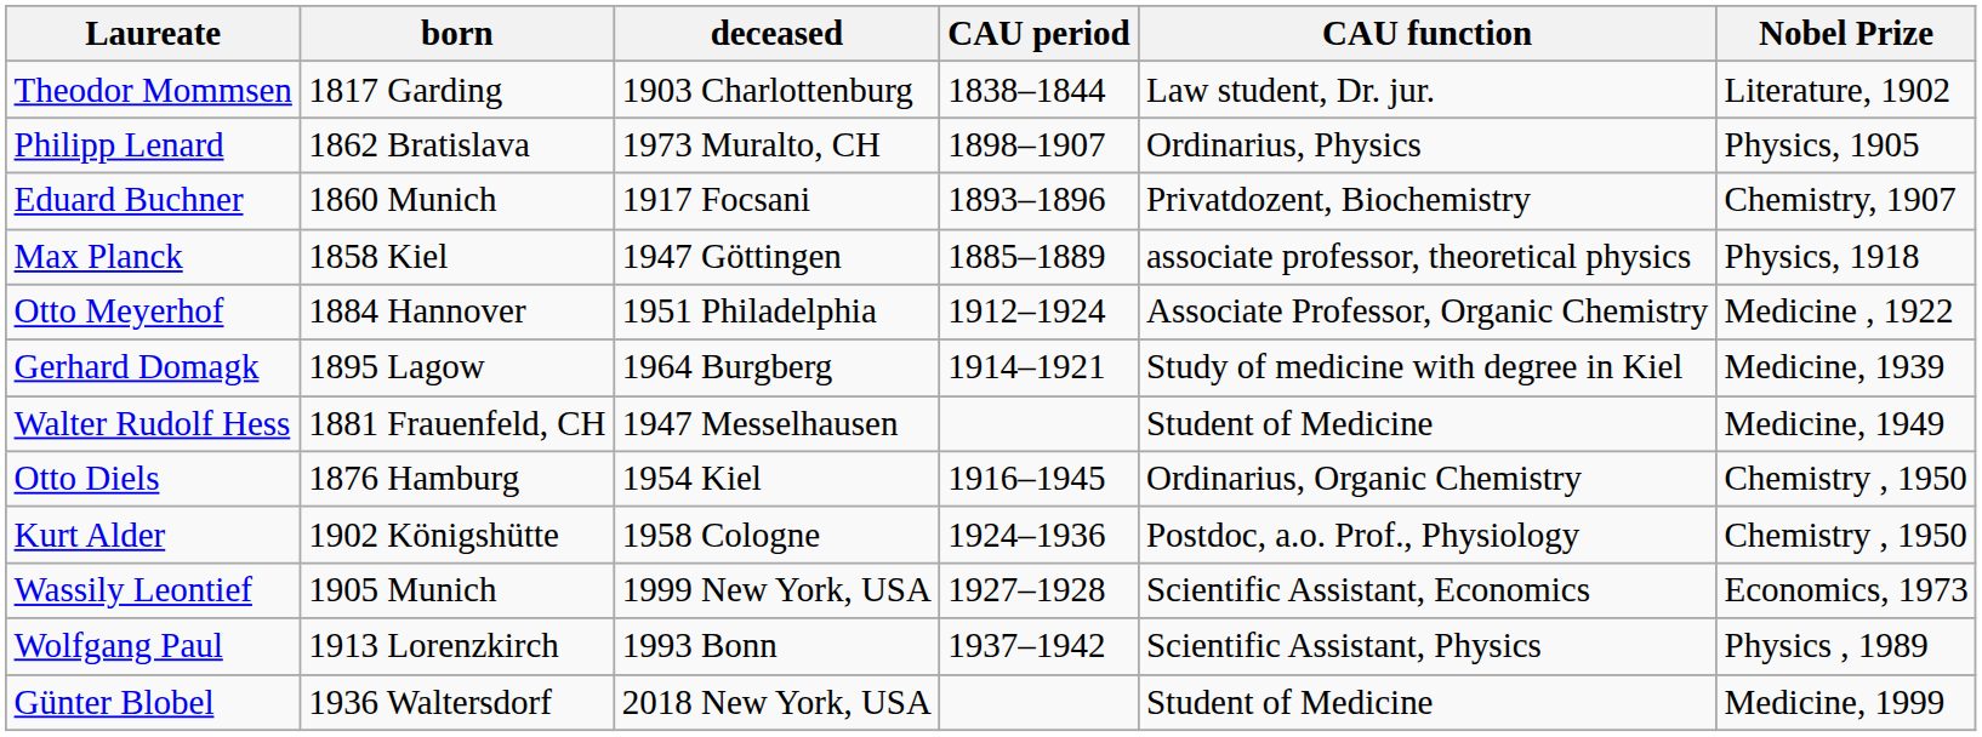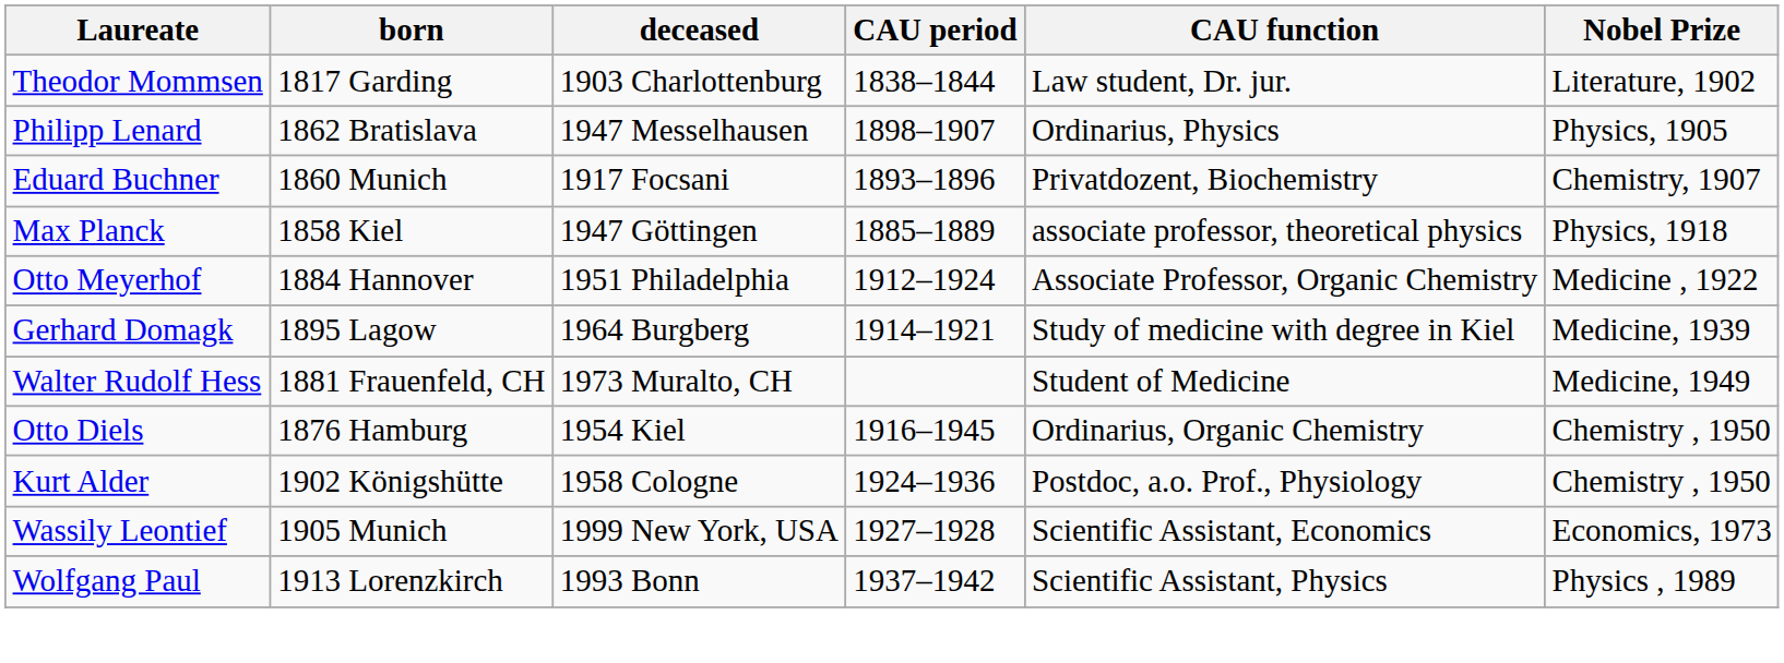 <table class="wikitable">
 <tr>
 <th>Laureate</th>
 <th>born</th>
 <th>deceased</th>
 <th>CAU period</th>
 <th>CAU function</th>
 <th>Nobel Prize</th>
 </tr>
 <tr>
 <td><a href='#'>Theodor Mommsen</a></td>
 <td>1817 Garding</td>
 <td>1903 Charlottenburg</td>
 <td>1838–1844</td>
 <td>Law student, Dr. jur.</td>
 <td>Literature, 1902</td>
 </tr>
 <tr>
 <td><a href='#'>Philipp Lenard</a></td>
 <td>1862 Bratislava</td>
-<td>1973 Muralto, CH</td>
+<td>1947 Messelhausen</td>
 <td>1898–1907</td>
 <td>Ordinarius, Physics</td>
 <td>Physics, 1905</td>
 </tr>
 <tr>
 <td><a href='#'>Eduard Buchner</a></td>
 <td>1860 Munich</td>
 <td>1917 Focsani</td>
 <td>1893–1896</td>
 <td>Privatdozent, Biochemistry</td>
 <td>Chemistry, 1907</td>
 </tr>
 <tr>
 <td><a href='#'>Max Planck</a></td>
 <td>1858 Kiel</td>
 <td>1947 Göttingen</td>
 <td>1885–1889</td>
 <td>associate professor, theoretical physics</td>
 <td>Physics, 1918</td>
 </tr>
 <tr>
 <td><a href='#'>Otto Meyerhof</a></td>
 <td>1884 Hannover</td>
 <td>1951 Philadelphia</td>
 <td>1912–1924</td>
 <td>Associate Professor, Organic Chemistry</td>
 <td>Medicine , 1922</td>
 </tr>
 <tr>
 <td><a href='#'>Gerhard Domagk</a></td>
 <td>1895 Lagow</td>
 <td>1964 Burgberg</td>
 <td>1914–1921</td>
 <td>Study of medicine with degree in Kiel</td>
 <td>Medicine, 1939</td>
 </tr>
 <tr>
 <td><a href='#'>Walter Rudolf Hess</a></td>
 <td>1881 Frauenfeld, CH</td>
-<td>1947 Messelhausen</td>
+<td>1973 Muralto, CH</td>
 <td></td>
 <td>Student of Medicine</td>
 <td>Medicine, 1949</td>
 </tr>
 <tr>
 <td><a href='#'>Otto Diels</a></td>
 <td>1876 Hamburg</td>
 <td>1954 Kiel</td>
 <td>1916–1945</td>
 <td>Ordinarius, Organic Chemistry</td>
 <td>Chemistry , 1950</td>
 </tr>
 <tr>
 <td><a href='#'>Kurt Alder</a></td>
 <td>1902 Königshütte</td>
 <td>1958 Cologne</td>
 <td>1924–1936</td>
 <td>Postdoc, a.o. Prof., Physiology</td>
 <td>Chemistry , 1950</td>
 </tr>
 <tr>
 <td><a href='#'>Wassily Leontief</a></td>
 <td>1905 Munich</td>
 <td>1999 New York, USA</td>
 <td>1927–1928</td>
 <td>Scientific Assistant, Economics</td>
 <td>Economics, 1973</td>
 </tr>
 <tr>
 <td><a href='#'>Wolfgang Paul</a></td>
 <td>1913 Lorenzkirch</td>
 <td>1993 Bonn</td>
 <td>1937–1942</td>
 <td>Scientific Assistant, Physics</td>
 <td>Physics , 1989</td>
 </tr>
-<tr>
-<td><a href='#'>Günter Blobel</a></td>
-<td>1936 Waltersdorf</td>
-<td>2018 New York, USA</td>
-<td></td>
-<td>Student of Medicine </td>
-<td>Medicine, 1999</td>
-</tr>
 </table>
